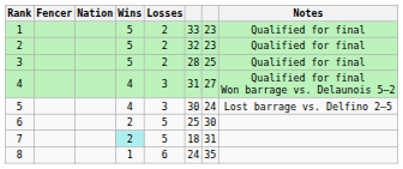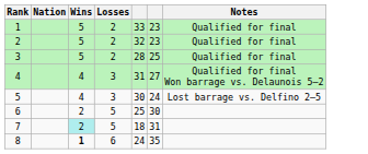 <table class="wikitable sortable" style="text-align:center">
 <tr>
 <th>Rank</th>
-<th>Fencer</th>
 <th>Nation</th>
 <th>Wins</th>
 <th>Losses</th>
 <th></th>
 <th></th>
 <th>Notes</th>
 </tr>
 <tr style="background:#bbf3bb;">
 <td>1</td>
 <td align=left></td>
-<td align=left></td>
 <td>5</td>
 <td>2</td>
 <td>33</td>
 <td>23</td>
 <td>Qualified for final</td>
 </tr>
 <tr style="background:#bbf3bb;">
 <td>2</td>
-<td align=left></td>
 <td align=left></td>
 <td>5</td>
 <td>2</td>
 <td>32</td>
 <td>23</td>
 <td>Qualified for final</td>
 </tr>
 <tr style="background:#bbf3bb;">
 <td>3</td>
 <td align=left></td>
-<td align=left></td>
 <td>5</td>
 <td>2</td>
 <td>28</td>
 <td>25</td>
 <td>Qualified for final</td>
 </tr>
 <tr style="background:#bbf3bb;">
 <td>4</td>
-<td align=left></td>
 <td align=left></td>
 <td>4</td>
 <td>3</td>
 <td>31</td>
 <td>27</td>
 <td>Qualified for final<br>Won barrage vs. Delaunois 5–2</td>
 </tr>
 <tr>
 <td>5</td>
 <td align=left></td>
-<td align=left></td>
 <td>4</td>
 <td>3</td>
 <td>30</td>
 <td>24</td>
 <td>Lost barrage vs. Delfino 2–5</td>
 </tr>
 <tr>
 <td>6</td>
-<td align=left></td>
 <td align=left></td>
 <td>2</td>
 <td>5</td>
 <td>25</td>
 <td>30</td>
 <td></td>
 </tr>
 <tr>
 <td>7</td>
 <td align=left></td>
-<td align=left></td>
 <td style="background: paleturquoise;">2</td>
 <td>5</td>
 <td>18</td>
 <td>31</td>
 <td></td>
 </tr>
 <tr>
 <td>8</td>
 <td align=left></td>
-<td align=left></td>
-<td>1</td>
+<td><strong>1</strong></td>
 <td>6</td>
 <td>24</td>
 <td>35</td>
 <td></td>
 </tr>
 </table>
